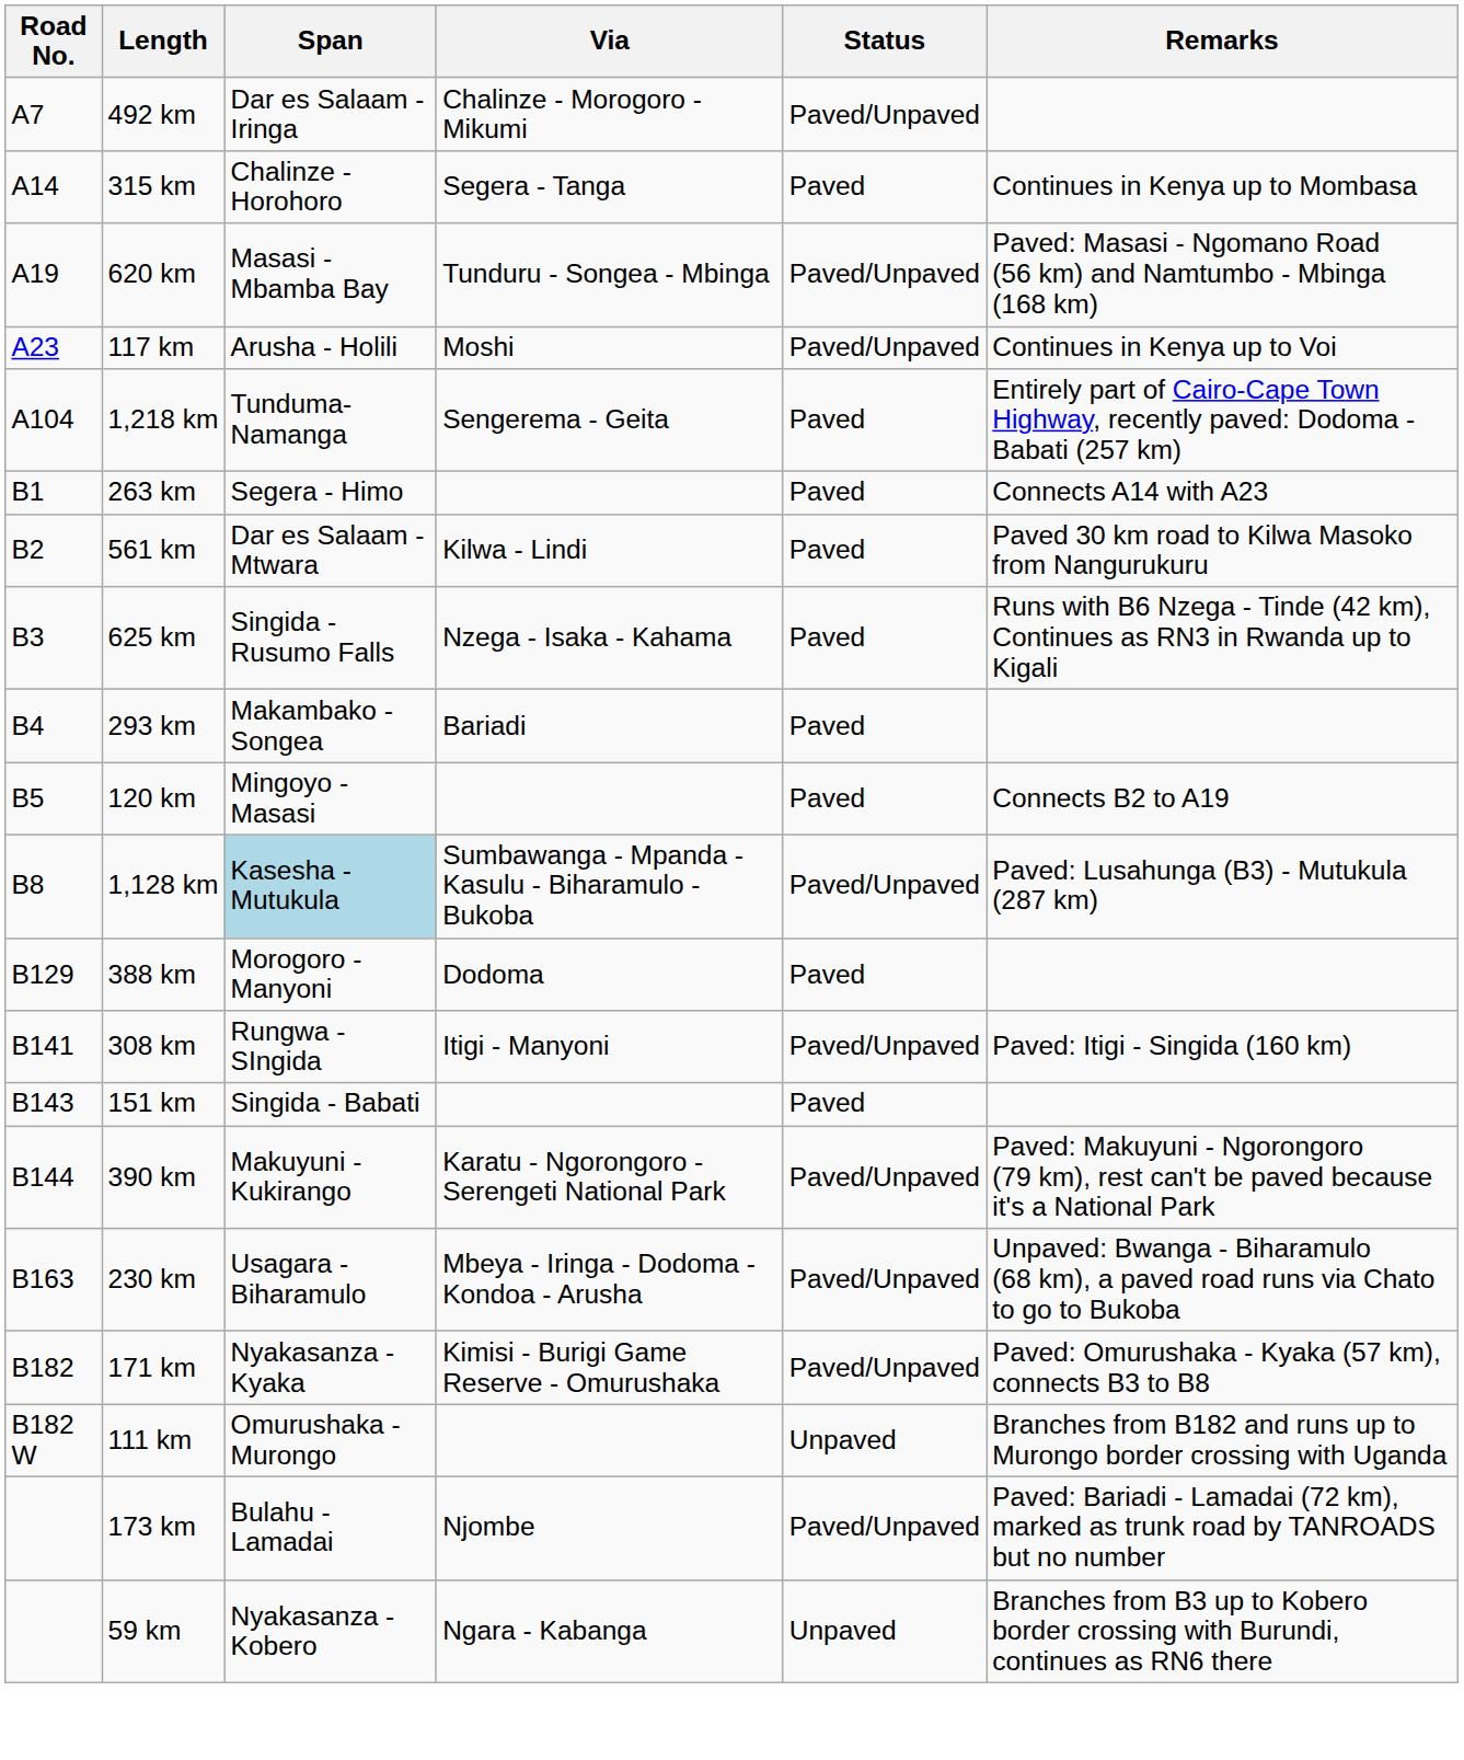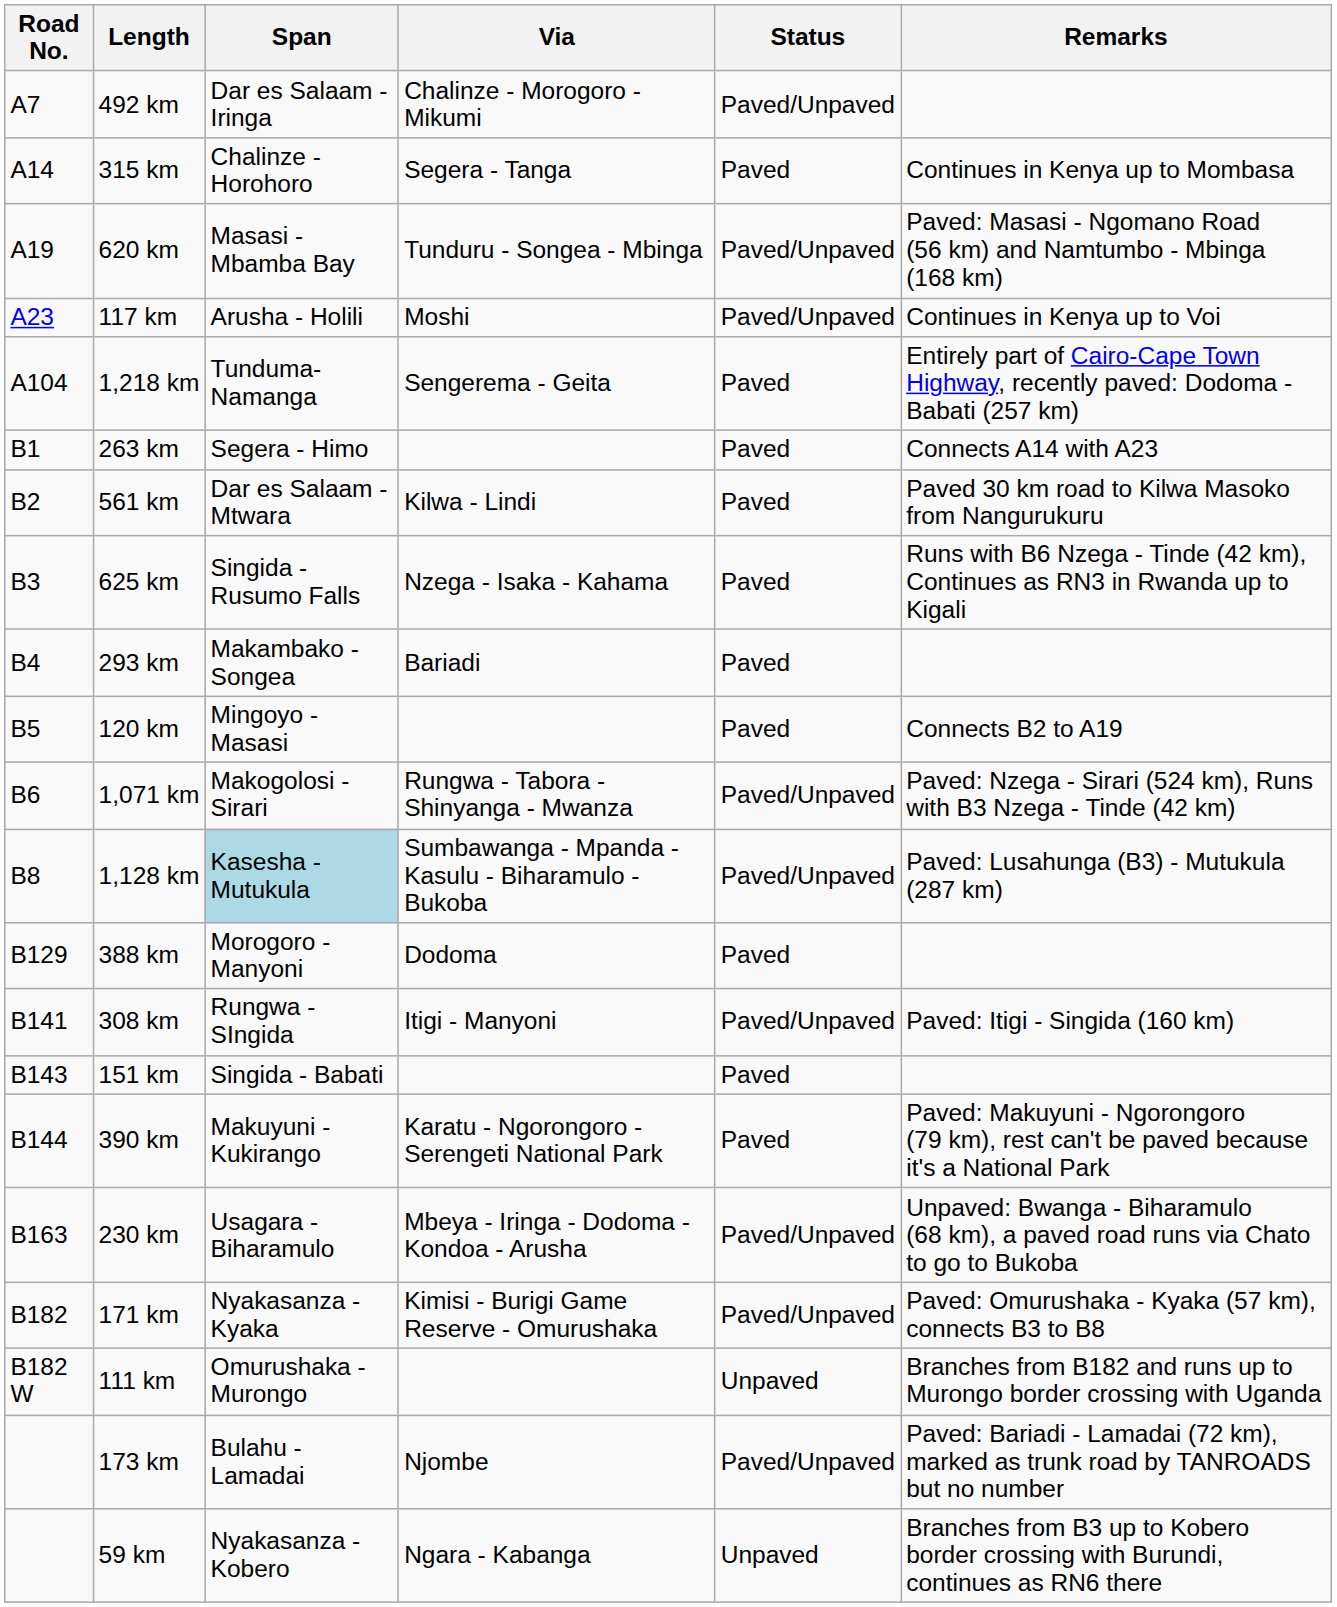 <table class="wikitable">
 <tr>
 <th>Road No.</th>
 <th>Length</th>
 <th>Span</th>
 <th>Via</th>
 <th>Status</th>
 <th>Remarks</th>
 </tr>
 <tr>
 <td>A7</td>
 <td>492 km</td>
 <td>Dar es Salaam - Iringa</td>
 <td>Chalinze - Morogoro - Mikumi</td>
 <td>Paved/Unpaved</td>
 <td></td>
 </tr>
 <tr>
 <td>A14</td>
 <td>315 km</td>
 <td>Chalinze - Horohoro</td>
 <td>Segera - Tanga</td>
 <td>Paved</td>
 <td>Continues in Kenya up to Mombasa</td>
 </tr>
 <tr>
 <td>A19</td>
 <td>620 km</td>
 <td>Masasi - Mbamba Bay</td>
 <td>Tunduru - Songea - Mbinga</td>
 <td>Paved/Unpaved</td>
 <td>Paved: Masasi - Ngomano Road (56 km) and Namtumbo - Mbinga (168 km)</td>
 </tr>
 <tr>
 <td><a href='#'>A23</a></td>
 <td>117 km</td>
 <td>Arusha - Holili</td>
 <td>Moshi</td>
 <td>Paved/Unpaved</td>
 <td>Continues in Kenya up to Voi</td>
 </tr>
 <tr>
 <td>A104</td>
 <td>1,218 km</td>
 <td>Tunduma- Namanga</td>
 <td>Sengerema - Geita</td>
 <td>Paved</td>
 <td>Entirely part of <a href='#'>Cairo-Cape Town Highway</a>, recently paved: Dodoma - Babati (257 km)</td>
 </tr>
 <tr>
 <td>B1</td>
 <td>263 km</td>
 <td>Segera - Himo</td>
 <td></td>
 <td>Paved</td>
 <td>Connects A14 with A23</td>
 </tr>
 <tr>
 <td>B2</td>
 <td>561 km</td>
 <td>Dar es Salaam - Mtwara</td>
 <td>Kilwa - Lindi</td>
 <td>Paved</td>
 <td>Paved 30 km road to Kilwa Masoko from Nangurukuru</td>
 </tr>
 <tr>
 <td>B3</td>
 <td>625 km</td>
 <td>Singida - Rusumo Falls</td>
 <td>Nzega - Isaka - Kahama</td>
 <td>Paved</td>
 <td>Runs with B6 Nzega - Tinde (42 km), Continues as RN3 in Rwanda up to Kigali</td>
 </tr>
 <tr>
 <td>B4</td>
 <td>293 km</td>
 <td>Makambako - Songea</td>
 <td>Bariadi</td>
 <td>Paved</td>
 <td></td>
 </tr>
 <tr>
 <td>B5</td>
 <td>120 km</td>
 <td>Mingoyo - Masasi</td>
 <td></td>
 <td>Paved</td>
 <td>Connects B2 to A19</td>
 </tr>
 <tr>
+<td>B6</td>
+<td>1,071 km</td>
+<td>Makogolosi - Sirari</td>
+<td>Rungwa - Tabora - Shinyanga - Mwanza</td>
+<td>Paved/Unpaved</td>
+<td>Paved: Nzega - Sirari (524 km), Runs with B3 Nzega - Tinde (42 km)</td>
+</tr>
+<tr>
 <td>B8</td>
 <td>1,128 km</td>
 <td style="background: lightblue;">Kasesha - Mutukula</td>
 <td>Sumbawanga - Mpanda - Kasulu - Biharamulo - Bukoba</td>
 <td>Paved/Unpaved</td>
 <td>Paved: Lusahunga (B3) - Mutukula (287 km)</td>
 </tr>
 <tr>
 <td>B129</td>
 <td>388 km</td>
 <td>Morogoro - Manyoni</td>
 <td>Dodoma</td>
 <td>Paved</td>
 <td></td>
 </tr>
 <tr>
 <td>B141</td>
 <td>308 km</td>
 <td>Rungwa - SIngida</td>
 <td>Itigi - Manyoni</td>
 <td>Paved/Unpaved</td>
 <td>Paved: Itigi - Singida (160 km)</td>
 </tr>
 <tr>
 <td>B143</td>
 <td>151 km</td>
 <td>Singida - Babati</td>
 <td></td>
 <td>Paved</td>
 <td></td>
 </tr>
 <tr>
 <td>B144</td>
 <td>390 km</td>
 <td>Makuyuni - Kukirango</td>
 <td>Karatu - Ngorongoro - Serengeti National Park</td>
-<td>Paved/Unpaved</td>
+<td>Paved</td>
 <td>Paved: Makuyuni - Ngorongoro (79 km), rest can't be paved because it's a National Park</td>
 </tr>
 <tr>
 <td>B163</td>
 <td>230 km</td>
 <td>Usagara - Biharamulo</td>
 <td>Mbeya - Iringa - Dodoma - Kondoa - Arusha</td>
 <td>Paved/Unpaved</td>
 <td>Unpaved: Bwanga - Biharamulo (68 km), a paved road runs via Chato to go to Bukoba</td>
 </tr>
 <tr>
 <td>B182</td>
 <td>171 km</td>
 <td>Nyakasanza - Kyaka</td>
 <td>Kimisi - Burigi Game Reserve - Omurushaka</td>
 <td>Paved/Unpaved</td>
 <td>Paved: Omurushaka - Kyaka (57 km), connects B3 to B8</td>
 </tr>
 <tr>
 <td>B182 W</td>
 <td>111 km</td>
 <td>Omurushaka - Murongo</td>
 <td></td>
 <td>Unpaved</td>
 <td>Branches from B182 and runs up to Murongo border crossing with Uganda</td>
 </tr>
 <tr>
 <td></td>
 <td>173 km</td>
 <td>Bulahu - Lamadai</td>
 <td>Njombe</td>
 <td>Paved/Unpaved</td>
 <td>Paved: Bariadi - Lamadai (72 km), marked as trunk road by TANROADS but no number</td>
 </tr>
 <tr>
 <td></td>
 <td>59 km</td>
 <td>Nyakasanza - Kobero</td>
 <td>Ngara - Kabanga</td>
 <td>Unpaved</td>
 <td>Branches from B3 up to Kobero border crossing with Burundi, continues as RN6 there</td>
 </tr>
 </table>
